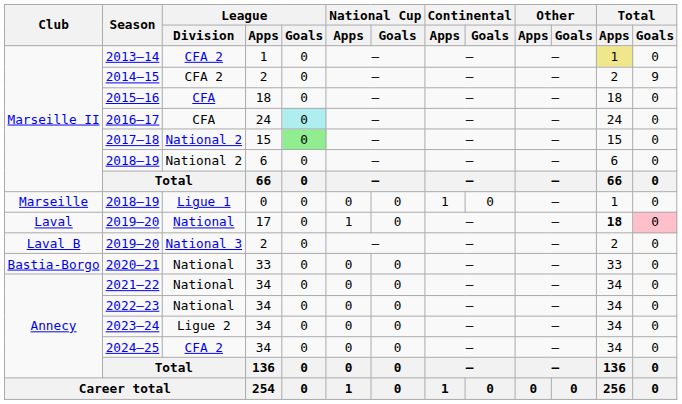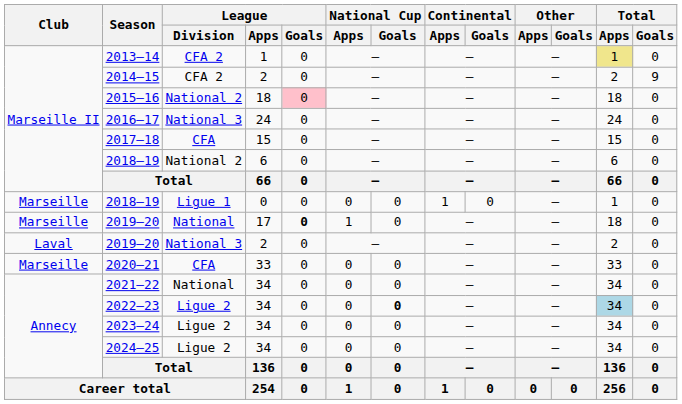 <table class="wikitable" style="text-align: center">
 <tr>
 <th rowspan="2">Club</th>
 <th rowspan="2">Season</th>
 <th colspan="3">League</th>
 <th colspan="2">National Cup</th>
 <th colspan="2">Continental</th>
 <th colspan="2">Other</th>
 <th colspan="2">Total</th>
 </tr>
 <tr>
 <th>Division</th>
 <th>Apps</th>
 <th>Goals</th>
 <th>Apps</th>
 <th>Goals</th>
 <th>Apps</th>
 <th>Goals</th>
 <th>Apps</th>
 <th>Goals</th>
 <th>Apps</th>
 <th>Goals</th>
 </tr>
 <tr>
 <td rowspan=7><a href='#'>Marseille II</a></td>
 <td><a href='#'>2013–14</a></td>
 <td><a href='#'>CFA 2</a></td>
 <td>1</td>
 <td>0</td>
 <td colspan="2">—</td>
 <td colspan="2">—</td>
 <td colspan="2">—</td>
 <td style="background: khaki;">1</td>
 <td>0</td>
 </tr>
 <tr>
 <td><a href='#'>2014–15</a></td>
 <td>CFA 2</td>
 <td>2</td>
 <td>0</td>
 <td colspan="2">—</td>
 <td colspan="2">—</td>
 <td colspan="2">—</td>
 <td>2</td>
 <td>9</td>
 </tr>
 <tr>
 <td><a href='#'>2015–16</a></td>
-<td><a href='#'>CFA</a></td>
+<td><a href='#'>National 2</a></td>
 <td>18</td>
-<td>0</td>
+<td style="background: pink;">0</td>
 <td colspan="2">—</td>
 <td colspan="2">—</td>
 <td colspan="2">—</td>
 <td>18</td>
 <td>0</td>
 </tr>
 <tr>
 <td><a href='#'>2016–17</a></td>
-<td>CFA</td>
+<td><a href='#'>National 3</a></td>
 <td>24</td>
-<td style="background: paleturquoise;">0</td>
+<td>0</td>
 <td colspan="2">—</td>
 <td colspan="2">—</td>
 <td colspan="2">—</td>
 <td>24</td>
 <td>0</td>
 </tr>
 <tr>
 <td><a href='#'>2017–18</a></td>
-<td><a href='#'>National 2</a></td>
+<td><a href='#'>CFA</a></td>
 <td>15</td>
-<td style="background: lightgreen;">0</td>
+<td>0</td>
 <td colspan="2">—</td>
 <td colspan="2">—</td>
 <td colspan="2">—</td>
 <td>15</td>
 <td>0</td>
 </tr>
 <tr>
 <td><a href='#'>2018–19</a></td>
 <td>National 2</td>
 <td>6</td>
 <td>0</td>
 <td colspan="2">—</td>
 <td colspan="2">—</td>
 <td colspan="2">—</td>
 <td>6</td>
 <td>0</td>
 </tr>
 <tr>
 <th colspan=2>Total</th>
 <th>66</th>
 <th>0</th>
 <th colspan="2">—</th>
 <th colspan="2">—</th>
 <th colspan="2">—</th>
 <th>66</th>
 <th>0</th>
 </tr>
 <tr>
 <td rowspan="1"><a href='#'>Marseille</a></td>
 <td><a href='#'>2018–19</a></td>
 <td><a href='#'>Ligue 1</a></td>
 <td>0</td>
 <td>0</td>
 <td>0</td>
 <td>0</td>
 <td>1</td>
 <td>0</td>
 <td colspan="2">—</td>
 <td>1</td>
 <td>0</td>
 </tr>
 <tr>
-<td><a href='#'>Laval</a></td>
+<td rowspan="1"><a href='#'>Marseille</a></td>
 <td><a href='#'>2019–20</a></td>
 <td><a href='#'>National</a></td>
 <td>17</td>
-<td>0</td>
+<td><strong>0</strong></td>
 <td>1</td>
 <td>0</td>
 <td colspan="2">—</td>
 <td colspan=2>—</td>
-<td><strong>18</strong></td>
-<td style="background: pink;">0</td>
+<td>18</td>
+<td>0</td>
 </tr>
 <tr>
-<td><a href='#'>Laval B</a></td>
+<td><a href='#'>Laval</a></td>
 <td><a href='#'>2019–20</a></td>
 <td><a href='#'>National 3</a></td>
 <td>2</td>
 <td>0</td>
 <td colspan="2">—</td>
 <td colspan="2">—</td>
 <td colspan="2">—</td>
 <td>2</td>
 <td>0</td>
 </tr>
 <tr>
-<td><a href='#'>Bastia-Borgo</a></td>
+<td rowspan="1"><a href='#'>Marseille</a></td>
 <td><a href='#'>2020–21</a></td>
-<td>National</td>
+<td><a href='#'>CFA</a></td>
 <td>33</td>
 <td>0</td>
 <td>0</td>
 <td>0</td>
 <td colspan="2">—</td>
 <td colspan=2>—</td>
 <td>33</td>
 <td>0</td>
 </tr>
 <tr>
 <td rowspan=5><a href='#'>Annecy</a></td>
 <td><a href='#'>2021–22</a></td>
 <td>National</td>
 <td>34</td>
 <td>0</td>
 <td>0</td>
 <td>0</td>
 <td colspan="2">—</td>
 <td colspan="2">—</td>
 <td>34</td>
 <td>0</td>
 </tr>
 <tr>
 <td><a href='#'>2022–23</a></td>
-<td>National</td>
+<td><a href='#'>Ligue 2</a></td>
 <td>34</td>
 <td>0</td>
 <td>0</td>
-<td>0</td>
+<td><strong>0</strong></td>
 <td colspan="2">—</td>
 <td colspan="2">—</td>
-<td>34</td>
+<td style="background: lightblue;">34</td>
 <td>0</td>
 </tr>
 <tr>
 <td><a href='#'>2023–24</a></td>
 <td>Ligue 2</td>
 <td>34</td>
 <td>0</td>
 <td>0</td>
 <td>0</td>
 <td colspan="2">—</td>
 <td colspan="2">—</td>
 <td>34</td>
 <td>0</td>
 </tr>
 <tr>
 <td><a href='#'>2024–25</a></td>
-<td><a href='#'>CFA 2</a></td>
+<td>Ligue 2</td>
 <td>34</td>
 <td>0</td>
 <td>0</td>
 <td>0</td>
 <td colspan="2">—</td>
 <td colspan="2">—</td>
 <td>34</td>
 <td>0</td>
 </tr>
 <tr>
 <th colspan=2>Total</th>
 <th>136</th>
 <th>0</th>
 <th>0</th>
 <th>0</th>
 <th colspan="2">—</th>
 <th colspan="2">—</th>
 <th>136</th>
 <th>0</th>
 </tr>
 <tr>
 <th colspan="3">Career total</th>
 <th>254</th>
 <th>0</th>
 <th>1</th>
 <th>0</th>
 <th>1</th>
 <th>0</th>
 <th>0</th>
 <th>0</th>
 <th>256</th>
 <th>0</th>
 </tr>
 </table>
